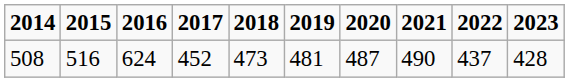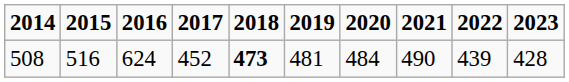 <table class="wikitable">
 <tr>
 <td><strong>2014</strong></td>
 <td><strong>2015</strong></td>
 <td><strong>2016</strong></td>
 <td><strong>2017</strong></td>
 <td><strong>2018</strong></td>
 <td><strong>2019</strong></td>
 <td><strong>2020</strong></td>
 <td><strong>2021</strong></td>
 <td><strong>2022</strong></td>
 <td><strong>2023</strong></td>
 </tr>
 <tr>
 <td>508</td>
 <td>516</td>
 <td>624</td>
 <td>452</td>
-<td>473</td>
+<td><strong>473</strong></td>
 <td>481</td>
-<td>487</td>
+<td>484</td>
 <td>490</td>
-<td>437</td>
+<td>439</td>
 <td>428</td>
 </tr>
 </table>
